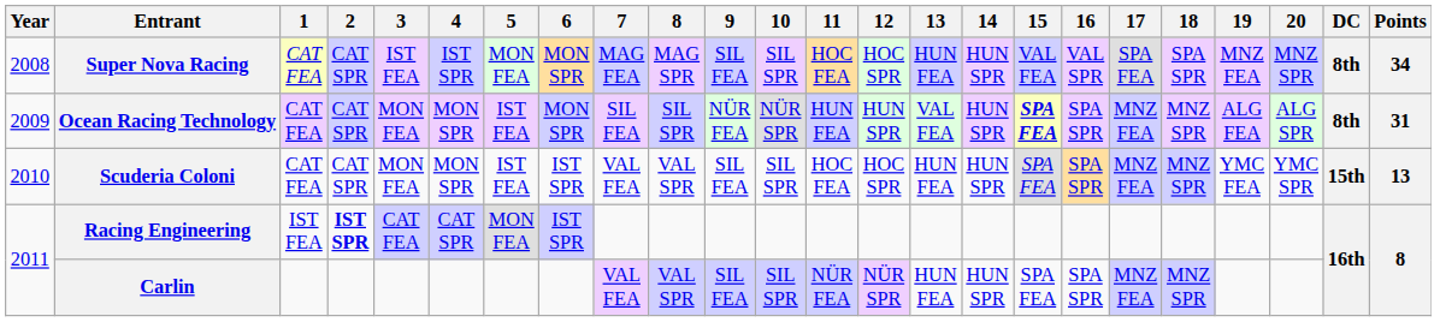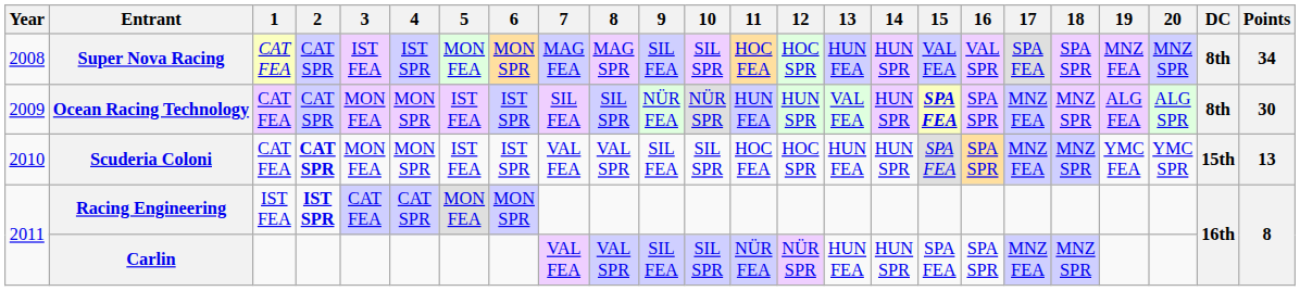 <table class="wikitable" style="text-align:center; font-size:85%">
 <tr>
 <th>Year</th>
 <th>Entrant</th>
 <th>1</th>
 <th>2</th>
 <th>3</th>
 <th>4</th>
 <th>5</th>
 <th>6</th>
 <th>7</th>
 <th>8</th>
 <th>9</th>
 <th>10</th>
 <th>11</th>
 <th>12</th>
 <th>13</th>
 <th>14</th>
 <th>15</th>
 <th>16</th>
 <th>17</th>
 <th>18</th>
 <th>19</th>
 <th>20</th>
 <th>DC</th>
 <th>Points</th>
 </tr>
 <tr>
 <td><a href='#'>2008</a></td>
 <th nowrap><a href='#'>Super Nova Racing</a></th>
 <td style="background:#FBFFBF;"><em><a href='#'>CAT<br>FEA</a></em><br></td>
 <td style="background:#CFCFFF;"><a href='#'>CAT<br>SPR</a><br></td>
 <td style="background:#EFCFFF;"><a href='#'>IST<br>FEA</a><br></td>
 <td style="background:#CFCFFF;"><a href='#'>IST<br>SPR</a><br></td>
 <td style="background:#DFFFDF;"><a href='#'>MON<br>FEA</a><br></td>
 <td style="background:#FFDF9F;"><a href='#'>MON<br>SPR</a><br></td>
 <td style="background:#CFCFFF;"><a href='#'>MAG<br>FEA</a><br></td>
 <td style="background:#EFCFFF;"><a href='#'>MAG<br>SPR</a><br></td>
 <td style="background:#CFCFFF;"><a href='#'>SIL<br>FEA</a><br></td>
 <td style="background:#EFCFFF;"><a href='#'>SIL<br>SPR</a><br></td>
 <td style="background:#FFDF9F;"><a href='#'>HOC<br>FEA</a><br></td>
 <td style="background:#DFFFDF;"><a href='#'>HOC<br>SPR</a><br></td>
 <td style="background:#CFCFFF;"><a href='#'>HUN<br>FEA</a><br></td>
 <td style="background:#EFCFFF;"><a href='#'>HUN<br>SPR</a><br></td>
 <td style="background:#CFCFFF;"><a href='#'>VAL<br>FEA</a><br></td>
 <td style="background:#EFCFFF;"><a href='#'>VAL<br>SPR</a><br></td>
 <td style="background:#DFDFDF;"><a href='#'>SPA<br>FEA</a><br></td>
 <td style="background:#EFCFFF;"><a href='#'>SPA<br>SPR</a><br></td>
 <td style="background:#EFCFFF;"><a href='#'>MNZ<br>FEA</a><br></td>
 <td style="background:#CFCFFF;"><a href='#'>MNZ<br>SPR</a><br></td>
 <th>8th</th>
 <th>34</th>
 </tr>
 <tr>
 <td><a href='#'>2009</a></td>
 <th nowrap><a href='#'>Ocean Racing Technology</a></th>
 <td style="background:#EFCFFF;"><a href='#'>CAT<br>FEA</a><br></td>
 <td style="background:#CFCFFF;"><a href='#'>CAT<br>SPR</a><br></td>
 <td style="background:#EFCFFF;"><a href='#'>MON<br>FEA</a><br></td>
 <td style="background:#EFCFFF;"><a href='#'>MON<br>SPR</a><br></td>
 <td style="background:#EFCFFF;"><a href='#'>IST<br>FEA</a><br></td>
-<td style="background:#CFCFFF;"><a href='#'>MON<br>SPR</a><br></td>
+<td style="background:#cfcfff;"><a href='#'>IST<br>SPR</a><br></td>
 <td style="background:#EFCFFF;"><a href='#'>SIL<br>FEA</a><br></td>
 <td style="background:#cfcfff;"><a href='#'>SIL<br>SPR</a><br></td>
 <td style="background:#DFFFDF;"><a href='#'>NÜR<br>FEA</a><br></td>
 <td style="background:#DFDFDF;"><a href='#'>NÜR<br>SPR</a><br></td>
 <td style="background:#cfcfff;"><a href='#'>HUN<br>FEA</a><br></td>
 <td style="background:#DFFFDF;"><a href='#'>HUN<br>SPR</a><br></td>
 <td style="background:#DFFFDF;"><a href='#'>VAL<br>FEA</a><br></td>
 <td style="background:#EFCFFF;"><a href='#'>HUN<br>SPR</a><br></td>
 <td style="background:#FBFFBF;"><strong><em><a href='#'>SPA<br>FEA</a></em></strong><br></td>
 <td style="background:#EFCFFF;"><a href='#'>SPA<br>SPR</a><br></td>
 <td style="background:#CFCFFF;"><a href='#'>MNZ<br>FEA</a><br></td>
 <td style="background:#EFCFFF;"><a href='#'>MNZ<br>SPR</a><br></td>
 <td style="background:#EFCFFF;"><a href='#'>ALG<br>FEA</a><br></td>
 <td style="background:#DFFFDF;"><a href='#'>ALG<br>SPR</a><br></td>
 <th>8th</th>
-<th>31</th>
+<th>30</th>
 </tr>
 <tr>
 <td><a href='#'>2010</a></td>
 <th nowrap><a href='#'>Scuderia Coloni</a></th>
 <td><a href='#'>CAT<br>FEA</a></td>
-<td><a href='#'>CAT<br>SPR</a></td>
+<td><strong><a href='#'>CAT<br>SPR</a></strong></td>
 <td><a href='#'>MON<br>FEA</a></td>
 <td><a href='#'>MON<br>SPR</a></td>
 <td><a href='#'>IST<br>FEA</a></td>
 <td><a href='#'>IST<br>SPR</a></td>
 <td><a href='#'>VAL<br>FEA</a></td>
 <td><a href='#'>VAL<br>SPR</a></td>
 <td><a href='#'>SIL<br>FEA</a></td>
 <td><a href='#'>SIL<br>SPR</a></td>
 <td><a href='#'>HOC<br>FEA</a></td>
 <td><a href='#'>HOC<br>SPR</a></td>
 <td><a href='#'>HUN<br>FEA</a></td>
 <td><a href='#'>HUN<br>SPR</a></td>
 <td style="background:#DFDFDF;"><em><a href='#'>SPA<br>FEA</a></em><br></td>
 <td style="background:#FFDF9F;"><a href='#'>SPA<br>SPR</a><br></td>
 <td style="background:#CFCFFF;"><a href='#'>MNZ<br>FEA</a><br></td>
 <td style="background:#CFCFFF;"><a href='#'>MNZ<br>SPR</a><br></td>
 <td><a href='#'>YMC<br>FEA</a></td>
 <td><a href='#'>YMC<br>SPR</a></td>
 <th>15th</th>
 <th>13</th>
 </tr>
 <tr>
 <td rowspan=2><a href='#'>2011</a></td>
 <th nowrap><a href='#'>Racing Engineering</a></th>
 <td><a href='#'>IST<br>FEA</a></td>
 <td><strong><a href='#'>IST<br>SPR</a></strong></td>
 <td style="background:#CFCFFF;"><a href='#'>CAT<br>FEA</a><br></td>
 <td style="background:#CFCFFF;"><a href='#'>CAT<br>SPR</a><br></td>
 <td style="background:#DFDFDF;"><a href='#'>MON<br>FEA</a><br></td>
-<td style="background:#cfcfff;"><a href='#'>IST<br>SPR</a><br></td>
+<td style="background:#CFCFFF;"><a href='#'>MON<br>SPR</a><br></td>
 <td></td>
 <td></td>
 <td></td>
 <td></td>
 <td></td>
 <td></td>
 <td></td>
 <td></td>
 <td></td>
 <td></td>
 <td></td>
 <td></td>
 <td></td>
 <td></td>
 <th rowspan=2>16th</th>
 <th rowspan=2>8</th>
 </tr>
 <tr>
 <th><a href='#'>Carlin</a></th>
 <td></td>
 <td></td>
 <td></td>
 <td></td>
 <td></td>
 <td></td>
 <td style="background:#EFCFFF;"><a href='#'>VAL<br>FEA</a><br></td>
 <td style="background:#CFCFFF;"><a href='#'>VAL<br>SPR</a><br></td>
 <td style="background:#CFCFFF;"><a href='#'>SIL<br>FEA</a><br></td>
 <td style="background:#CFCFFF;"><a href='#'>SIL<br>SPR</a><br></td>
 <td style="background:#CFCFFF;"><a href='#'>NÜR<br>FEA</a><br></td>
 <td style="background:#EFCFFF;"><a href='#'>NÜR<br>SPR</a><br></td>
 <td><a href='#'>HUN<br>FEA</a></td>
 <td><a href='#'>HUN<br>SPR</a></td>
 <td><a href='#'>SPA<br>FEA</a></td>
 <td><a href='#'>SPA<br>SPR</a></td>
 <td style="background:#CFCFFF;"><a href='#'>MNZ<br>FEA</a><br></td>
 <td style="background:#CFCFFF;"><a href='#'>MNZ<br>SPR</a><br></td>
 <td></td>
 <td></td>
 </tr>
 </table>
